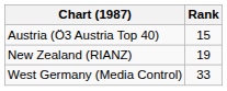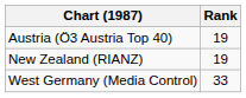 <table class="wikitable sortable">
 <tr>
 <th align="left">Chart (1987)</th>
 <th style="text-align:center;">Rank</th>
 </tr>
 <tr>
 <td>Austria (Ö3 Austria Top 40)</td>
-<td style="text-align:center;">15</td>
+<td style="text-align:center;">19</td>
 </tr>
 <tr>
 <td>New Zealand (RIANZ)</td>
 <td style="text-align:center;">19</td>
 </tr>
 <tr>
 <td>West Germany (Media Control)</td>
 <td style="text-align:center;">33</td>
 </tr>
 </table>
